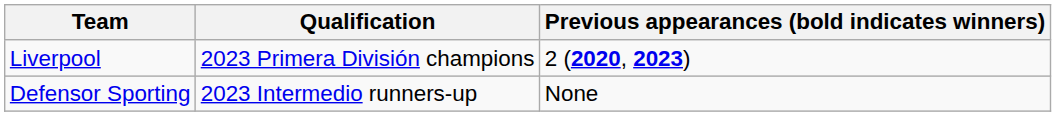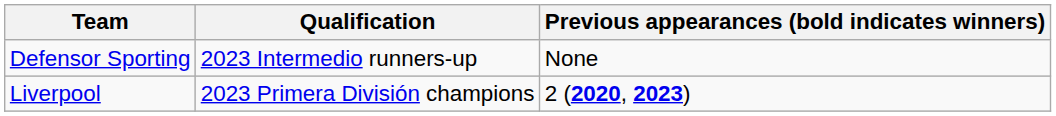 <table class="wikitable">
 <tr>
 <th>Team</th>
 <th>Qualification</th>
 <th>Previous appearances (bold indicates winners)</th>
 </tr>
 <tr>
+<td><a href='#'>Defensor Sporting</a></td>
+<td><a href='#'>2023 Intermedio</a> runners-up</td>
+<td>None</td>
+</tr>
+<tr>
 <td><a href='#'>Liverpool</a></td>
 <td><a href='#'>2023 Primera División</a> champions</td>
 <td>2 (<strong><a href='#'>2020</a></strong>, <strong><a href='#'>2023</a></strong>)</td>
 </tr>
-<tr>
-<td><a href='#'>Defensor Sporting</a></td>
-<td><a href='#'>2023 Intermedio</a> runners-up</td>
-<td>None</td>
-</tr>
 </table>
